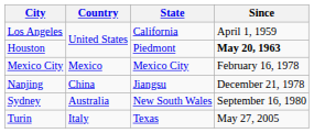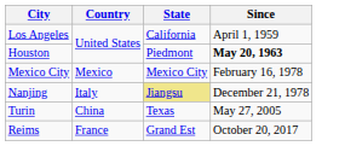 <table class="wikitable">
 <tr>
 <th><a href='#'>City</a></th>
 <th><a href='#'>Country</a></th>
 <th><a href='#'>State</a></th>
 <th>Since</th>
 </tr>
 <tr>
 <td><a href='#'>Los Angeles</a></td>
 <td rowspan="2"> <a href='#'>United States</a></td>
 <td><a href='#'>California</a></td>
 <td>April 1, 1959</td>
 </tr>
 <tr>
 <td><a href='#'>Houston</a></td>
 <td><a href='#'>Piedmont</a></td>
 <td><strong>May 20, 1963</strong></td>
 </tr>
 <tr>
 <td><a href='#'>Mexico City</a></td>
 <td> <a href='#'>Mexico</a></td>
 <td><a href='#'>Mexico City</a></td>
 <td>February 16, 1978</td>
 </tr>
 <tr>
 <td><a href='#'>Nanjing</a></td>
-<td> <a href='#'>China</a></td>
-<td><a href='#'>Jiangsu</a></td>
+<td> <a href='#'>Italy</a></td>
+<td style="background: khaki;"><a href='#'>Jiangsu</a></td>
 <td>December 21, 1978</td>
 </tr>
 <tr>
-<td><a href='#'>Sydney</a></td>
-<td> <a href='#'>Australia</a></td>
-<td><a href='#'>New South Wales</a></td>
-<td>September 16, 1980</td>
-</tr>
-<tr>
 <td><a href='#'>Turin</a></td>
-<td> <a href='#'>Italy</a></td>
+<td> <a href='#'>China</a></td>
 <td><a href='#'>Texas</a></td>
 <td>May 27, 2005</td>
 </tr>
+<tr>
+<td><a href='#'>Reims</a></td>
+<td> <a href='#'>France</a></td>
+<td><a href='#'>Grand Est</a></td>
+<td>October 20, 2017</td>
+</tr>
 </table>
